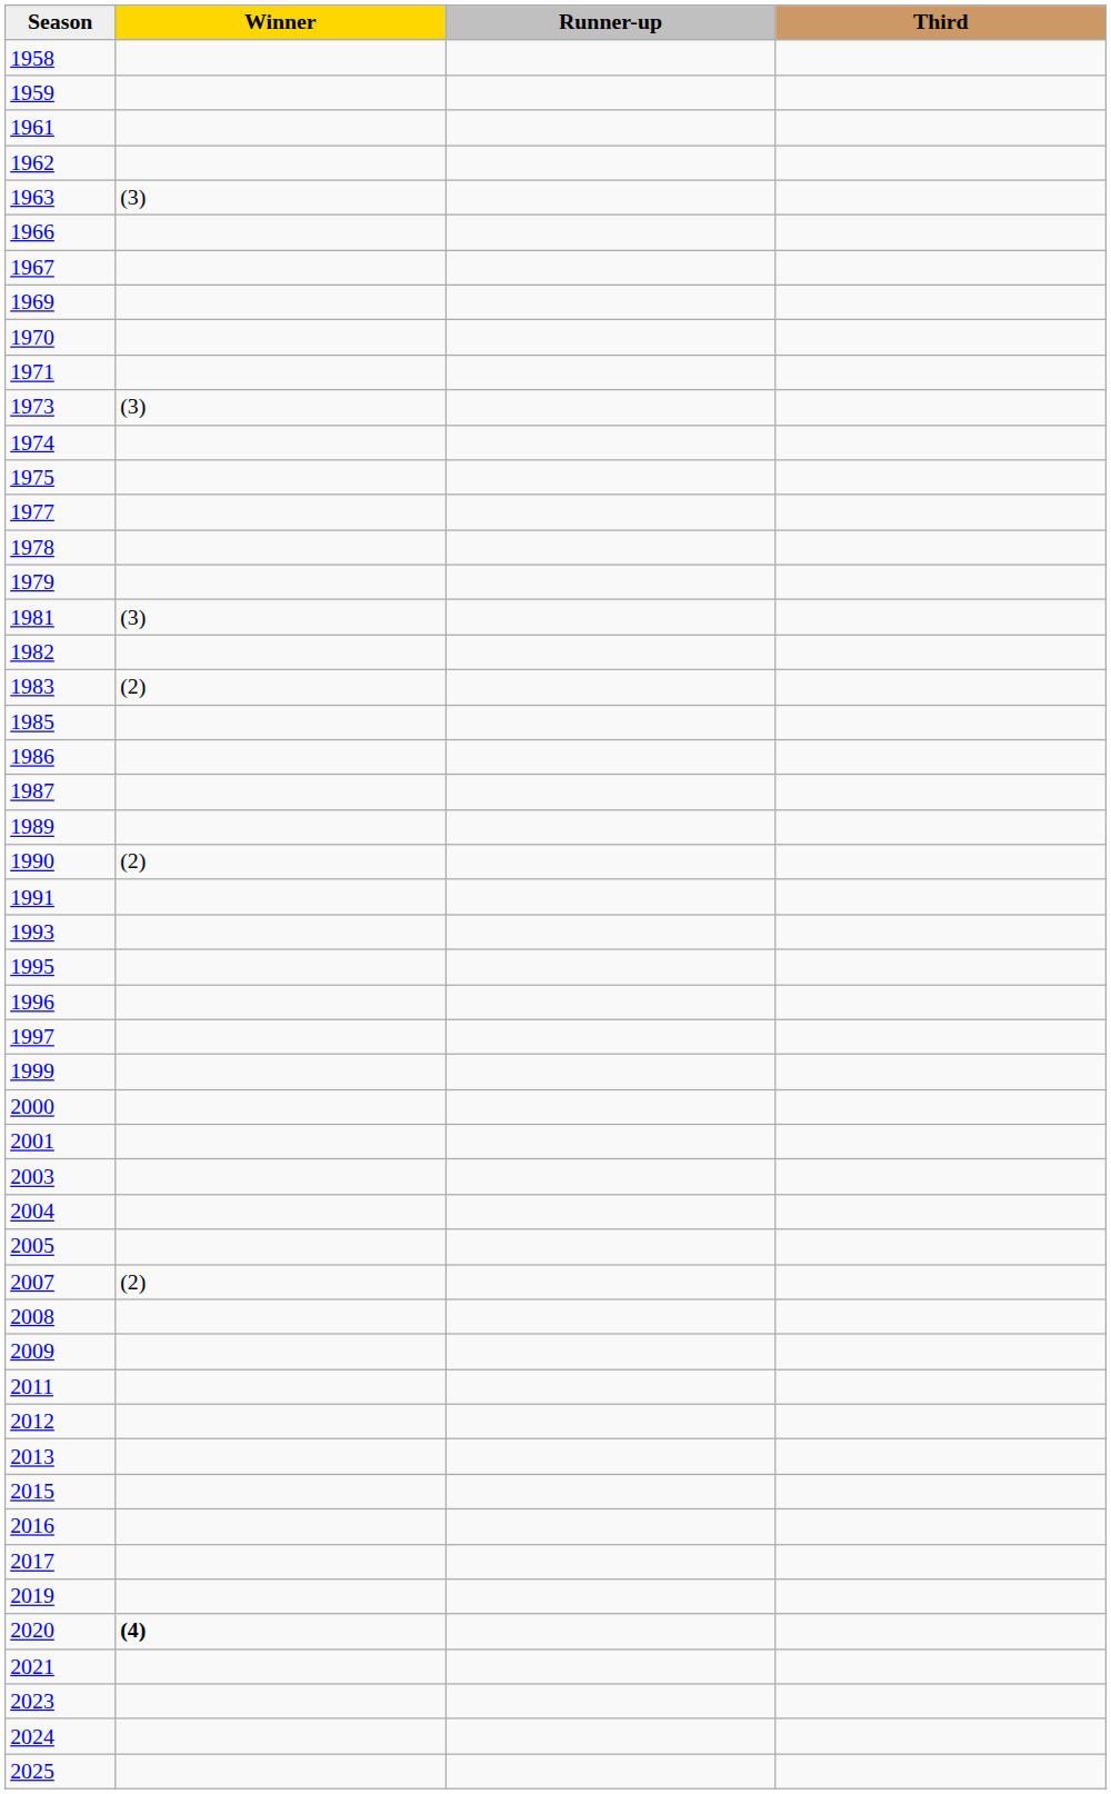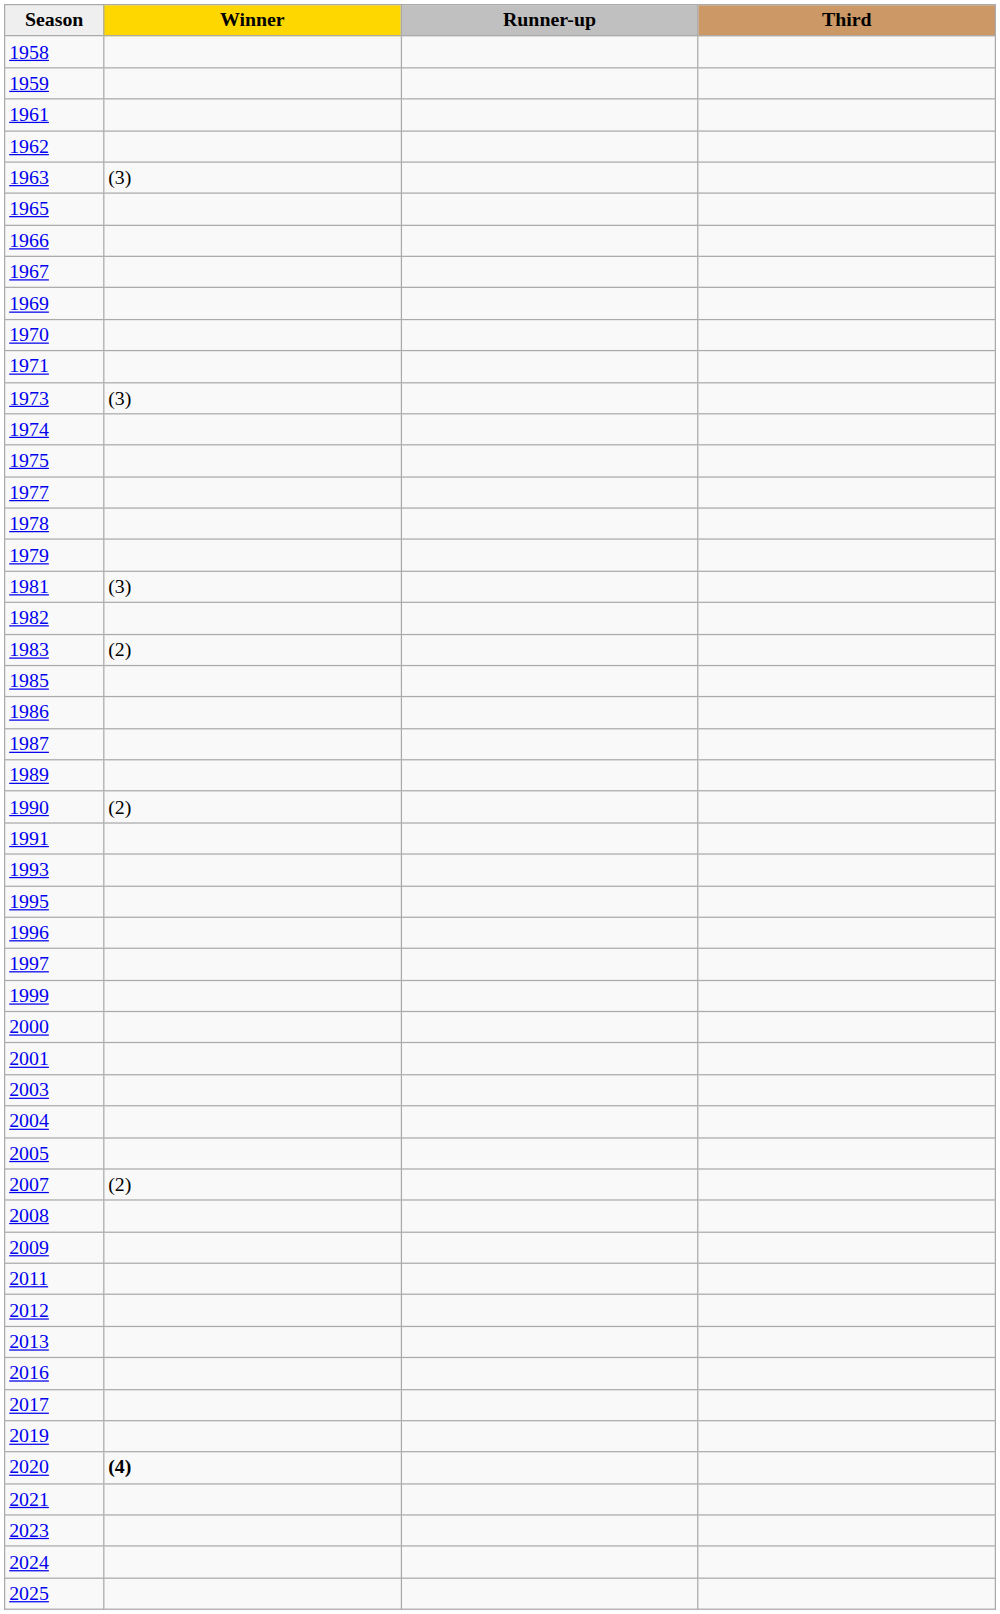 <table class="wikitable sortable" style="width:800px;">
 <tr>
 <th style="width:10%; background:#efefef;">Season</th>
 <th style="width:30%; background:gold">Winner</th>
 <th style="width:30%; background:silver">Runner-up</th>
 <th style="width:30%; background:#CC9966">Third</th>
 </tr>
 <tr>
 <td><a href='#'>1958</a></td>
 <td></td>
 <td></td>
 <td></td>
 </tr>
 <tr>
 <td><a href='#'>1959</a></td>
 <td></td>
 <td></td>
 <td></td>
 </tr>
 <tr>
 <td><a href='#'>1961</a></td>
 <td></td>
 <td></td>
 <td></td>
 </tr>
 <tr>
 <td><a href='#'>1962</a></td>
 <td></td>
 <td></td>
 <td></td>
 </tr>
 <tr>
 <td><a href='#'>1963</a></td>
 <td> (3)</td>
+<td></td>
+<td></td>
+</tr>
+<tr>
+<td><a href='#'>1965</a></td>
+<td></td>
 <td></td>
 <td></td>
 </tr>
 <tr>
 <td><a href='#'>1966</a></td>
 <td></td>
 <td></td>
 <td></td>
 </tr>
 <tr>
 <td><a href='#'>1967</a></td>
 <td></td>
 <td></td>
 <td></td>
 </tr>
 <tr>
 <td><a href='#'>1969</a></td>
 <td></td>
 <td></td>
 <td></td>
 </tr>
 <tr>
 <td><a href='#'>1970</a></td>
 <td></td>
 <td></td>
 <td></td>
 </tr>
 <tr>
 <td><a href='#'>1971</a></td>
 <td></td>
 <td></td>
 <td></td>
 </tr>
 <tr>
 <td><a href='#'>1973</a></td>
 <td> (3)</td>
 <td></td>
 <td></td>
 </tr>
 <tr>
 <td><a href='#'>1974</a></td>
 <td></td>
 <td></td>
 <td></td>
 </tr>
 <tr>
 <td><a href='#'>1975</a></td>
 <td></td>
 <td></td>
 <td></td>
 </tr>
 <tr>
 <td><a href='#'>1977</a></td>
 <td></td>
 <td></td>
 <td></td>
 </tr>
 <tr>
 <td><a href='#'>1978</a></td>
 <td></td>
 <td></td>
 <td></td>
 </tr>
 <tr>
 <td><a href='#'>1979</a></td>
 <td></td>
 <td></td>
 <td></td>
 </tr>
 <tr>
 <td><a href='#'>1981</a></td>
 <td> (3)</td>
 <td></td>
 <td></td>
 </tr>
 <tr>
 <td><a href='#'>1982</a></td>
 <td></td>
 <td></td>
 <td></td>
 </tr>
 <tr>
 <td><a href='#'>1983</a></td>
 <td> (2)</td>
 <td></td>
 <td></td>
 </tr>
 <tr>
 <td><a href='#'>1985</a></td>
 <td></td>
 <td></td>
 <td></td>
 </tr>
 <tr>
 <td><a href='#'>1986</a></td>
 <td></td>
 <td></td>
 <td></td>
 </tr>
 <tr>
 <td><a href='#'>1987</a></td>
 <td></td>
 <td></td>
 <td></td>
 </tr>
 <tr>
 <td><a href='#'>1989</a></td>
 <td></td>
 <td></td>
 <td></td>
 </tr>
 <tr>
 <td><a href='#'>1990</a></td>
 <td> (2)</td>
 <td></td>
 <td></td>
 </tr>
 <tr>
 <td><a href='#'>1991</a></td>
 <td></td>
 <td></td>
 <td></td>
 </tr>
 <tr>
 <td><a href='#'>1993</a></td>
 <td></td>
 <td></td>
 <td></td>
 </tr>
 <tr>
 <td><a href='#'>1995</a></td>
 <td></td>
 <td></td>
 <td></td>
 </tr>
 <tr>
 <td><a href='#'>1996</a></td>
 <td></td>
 <td></td>
 <td></td>
 </tr>
 <tr>
 <td><a href='#'>1997</a></td>
 <td></td>
 <td></td>
 <td></td>
 </tr>
 <tr>
 <td><a href='#'>1999</a></td>
 <td></td>
 <td></td>
 <td></td>
 </tr>
 <tr>
 <td><a href='#'>2000</a></td>
 <td></td>
 <td></td>
 <td></td>
 </tr>
 <tr>
 <td><a href='#'>2001</a></td>
 <td></td>
 <td></td>
 <td></td>
 </tr>
 <tr>
 <td><a href='#'>2003</a></td>
 <td></td>
 <td></td>
 <td></td>
 </tr>
 <tr>
 <td><a href='#'>2004</a></td>
 <td></td>
 <td></td>
 <td></td>
 </tr>
 <tr>
 <td><a href='#'>2005</a></td>
 <td></td>
 <td></td>
 <td></td>
 </tr>
 <tr>
 <td><a href='#'>2007</a></td>
 <td> (2)</td>
 <td></td>
 <td></td>
 </tr>
 <tr>
 <td><a href='#'>2008</a></td>
 <td></td>
 <td></td>
 <td></td>
 </tr>
 <tr>
 <td><a href='#'>2009</a></td>
 <td></td>
 <td></td>
 <td></td>
 </tr>
 <tr>
 <td><a href='#'>2011</a></td>
 <td></td>
 <td></td>
 <td></td>
 </tr>
 <tr>
 <td><a href='#'>2012</a></td>
 <td></td>
 <td></td>
 <td></td>
 </tr>
 <tr>
 <td><a href='#'>2013</a></td>
 <td></td>
 <td></td>
 <td></td>
 </tr>
 <tr>
-<td><a href='#'>2015</a></td>
-<td></td>
-<td></td>
-<td></td>
-</tr>
-<tr>
 <td><a href='#'>2016</a></td>
 <td></td>
 <td></td>
 <td></td>
 </tr>
 <tr>
 <td><a href='#'>2017</a></td>
 <td></td>
 <td></td>
 <td></td>
 </tr>
 <tr>
 <td><a href='#'>2019</a></td>
 <td></td>
 <td></td>
 <td></td>
 </tr>
 <tr>
 <td><a href='#'>2020</a></td>
 <td> <strong>(4)</strong></td>
 <td></td>
 <td></td>
 </tr>
 <tr>
 <td><a href='#'>2021</a></td>
 <td></td>
 <td></td>
 <td></td>
 </tr>
 <tr>
 <td><a href='#'>2023</a></td>
 <td></td>
 <td></td>
 <td></td>
 </tr>
 <tr>
 <td><a href='#'>2024</a></td>
 <td></td>
 <td></td>
 <td></td>
 </tr>
 <tr>
 <td><a href='#'>2025</a></td>
 <td></td>
 <td></td>
 <td></td>
 </tr>
 </table>
